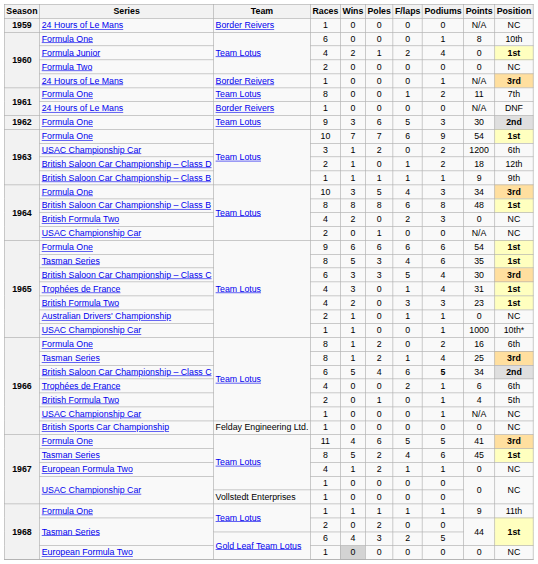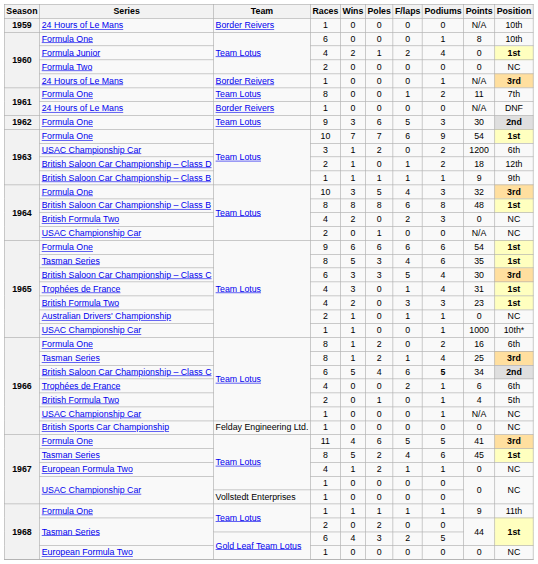 <table class="wikitable" style="font-size: 90%; text-align:center">
 <tr>
 <th>Season</th>
 <th>Series</th>
 <th>Team</th>
 <th>Races</th>
 <th>Wins</th>
 <th>Poles</th>
 <th>F/laps</th>
 <th>Podiums</th>
 <th>Points</th>
 <th>Position</th>
 </tr>
 <tr>
 <th>1959</th>
 <td align=left><a href='#'>24 Hours of Le Mans</a></td>
 <td align=left><a href='#'>Border Reivers</a></td>
 <td>1</td>
 <td>0</td>
 <td>0</td>
 <td>0</td>
 <td>0</td>
 <td>N/A</td>
-<td>NC</td>
+<td>10th</td>
 </tr>
 <tr>
 <th rowspan=4>1960</th>
 <td align=left><a href='#'>Formula One</a></td>
 <td rowspan="3" style="text-align:left"><a href='#'>Team Lotus</a></td>
 <td>6</td>
 <td>0</td>
 <td>0</td>
 <td>0</td>
 <td>1</td>
 <td>8</td>
 <td>10th</td>
 </tr>
 <tr>
 <td align=left><a href='#'>Formula Junior</a></td>
 <td>4</td>
 <td>2</td>
 <td>1</td>
 <td>2</td>
 <td>4</td>
 <td>0</td>
 <td style="background:#FFFFBF"><strong>1st</strong></td>
 </tr>
 <tr>
 <td align=left><a href='#'>Formula Two</a></td>
 <td>2</td>
 <td>0</td>
 <td>0</td>
 <td>0</td>
 <td>0</td>
 <td>0</td>
 <td>NC</td>
 </tr>
 <tr>
 <td align=left><a href='#'>24 Hours of Le Mans</a></td>
 <td align=left><a href='#'>Border Reivers</a></td>
 <td>1</td>
 <td>0</td>
 <td>0</td>
 <td>0</td>
 <td>1</td>
 <td>N/A</td>
 <td style="background:#FFDF9F"><strong>3rd</strong></td>
 </tr>
 <tr>
 <th rowspan=2>1961</th>
 <td align=left><a href='#'>Formula One</a></td>
 <td align=left><a href='#'>Team Lotus</a></td>
 <td>8</td>
 <td>0</td>
 <td>0</td>
 <td>1</td>
 <td>2</td>
 <td>11</td>
 <td>7th</td>
 </tr>
 <tr>
 <td align=left><a href='#'>24 Hours of Le Mans</a></td>
 <td align=left><a href='#'>Border Reivers</a></td>
 <td>1</td>
 <td>0</td>
 <td>0</td>
 <td>0</td>
 <td>0</td>
 <td>N/A</td>
 <td>DNF</td>
 </tr>
 <tr>
 <th>1962</th>
 <td align=left><a href='#'>Formula One</a></td>
 <td align=left><a href='#'>Team Lotus</a></td>
 <td>9</td>
 <td>3</td>
 <td>6</td>
 <td>5</td>
 <td>3</td>
 <td>30</td>
 <td style="background:#DFDFDF"><strong>2nd</strong></td>
 </tr>
 <tr>
 <th rowspan=4>1963</th>
 <td align=left><a href='#'>Formula One</a></td>
 <td rowspan="4" style="text-align:left"><a href='#'>Team Lotus</a></td>
 <td>10</td>
 <td>7</td>
 <td>7</td>
 <td>6</td>
 <td>9</td>
 <td>54</td>
 <td style="background:#FFFFBF"><strong>1st</strong></td>
 </tr>
 <tr>
 <td align=left><a href='#'>USAC Championship Car</a></td>
 <td>3</td>
 <td>1</td>
 <td>2</td>
 <td>0</td>
 <td>2</td>
 <td>1200</td>
 <td>6th</td>
 </tr>
 <tr>
 <td align=left><a href='#'>British Saloon Car Championship – Class D</a></td>
 <td>2</td>
 <td>1</td>
 <td>0</td>
 <td>1</td>
 <td>2</td>
 <td>18</td>
 <td>12th</td>
 </tr>
 <tr>
 <td align=left><a href='#'>British Saloon Car Championship – Class B</a></td>
 <td>1</td>
 <td>1</td>
 <td>1</td>
 <td>1</td>
 <td>1</td>
 <td>9</td>
 <td>9th</td>
 </tr>
 <tr>
 <th rowspan=4>1964</th>
 <td align=left><a href='#'>Formula One</a></td>
 <td rowspan="4" style="text-align:left"><a href='#'>Team Lotus</a></td>
 <td>10</td>
 <td>3</td>
 <td>5</td>
 <td>4</td>
 <td>3</td>
-<td>34</td>
+<td>32</td>
 <td style="background:#FFDF9F"><strong>3rd</strong></td>
 </tr>
 <tr>
 <td align=left><a href='#'>British Saloon Car Championship – Class B</a></td>
 <td>8</td>
 <td>8</td>
 <td>8</td>
 <td>6</td>
 <td>8</td>
 <td>48</td>
 <td style="background:#FFFFBF"><strong>1st</strong></td>
 </tr>
 <tr>
 <td align=left><a href='#'>British Formula Two</a></td>
 <td>4</td>
 <td>2</td>
 <td>0</td>
 <td>2</td>
 <td>3</td>
 <td>0</td>
 <td>NC</td>
 </tr>
 <tr>
 <td align=left><a href='#'>USAC Championship Car</a></td>
 <td>2</td>
 <td>0</td>
 <td>1</td>
 <td>0</td>
 <td>0</td>
 <td>N/A</td>
 <td>NC</td>
 </tr>
 <tr>
 <th rowspan=7>1965</th>
 <td align=left><a href='#'>Formula One</a></td>
 <td rowspan="7" style="text-align:left"><a href='#'>Team Lotus</a></td>
 <td>9</td>
 <td>6</td>
 <td>6</td>
 <td>6</td>
 <td>6</td>
 <td>54</td>
 <td style="background:#FFFFBF"><strong>1st</strong></td>
 </tr>
 <tr>
 <td align=left><a href='#'>Tasman Series</a></td>
 <td>8</td>
 <td>5</td>
 <td>3</td>
 <td>4</td>
 <td>6</td>
 <td>35</td>
 <td style="background:#FFFFBF"><strong>1st</strong></td>
 </tr>
 <tr>
 <td align=left><a href='#'>British Saloon Car Championship – Class C</a></td>
 <td>6</td>
 <td>3</td>
 <td>3</td>
 <td>5</td>
 <td>4</td>
 <td>30</td>
 <td style="background:#FFDF9F"><strong>3rd</strong></td>
 </tr>
 <tr>
 <td align=left><a href='#'>Trophées de France</a></td>
 <td>4</td>
 <td>3</td>
 <td>0</td>
 <td>1</td>
 <td>4</td>
 <td>31</td>
 <td style="background:#FFFFBF"><strong>1st</strong></td>
 </tr>
 <tr>
 <td align=left><a href='#'>British Formula Two</a></td>
 <td>4</td>
 <td>2</td>
 <td>0</td>
 <td>3</td>
 <td>3</td>
 <td>23</td>
 <td style="background:#FFFFBF"><strong>1st</strong></td>
 </tr>
 <tr>
 <td align=left><a href='#'>Australian Drivers' Championship</a></td>
 <td>2</td>
 <td>1</td>
 <td>0</td>
 <td>1</td>
 <td>1</td>
 <td>0</td>
 <td>NC</td>
 </tr>
 <tr>
 <td align=left><a href='#'>USAC Championship Car</a></td>
 <td>1</td>
 <td>1</td>
 <td>0</td>
 <td>0</td>
 <td>1</td>
 <td>1000</td>
 <td>10th*</td>
 </tr>
 <tr>
 <th rowspan=7>1966</th>
 <td align=left><a href='#'>Formula One</a></td>
 <td rowspan="6" style="text-align:left"><a href='#'>Team Lotus</a></td>
 <td>8</td>
 <td>1</td>
 <td>2</td>
 <td>0</td>
 <td>2</td>
 <td>16</td>
 <td>6th</td>
 </tr>
 <tr>
 <td align=left><a href='#'>Tasman Series</a></td>
 <td>8</td>
 <td>1</td>
 <td>2</td>
 <td>1</td>
 <td>4</td>
 <td>25</td>
 <td style="background:#FFDF9F"><strong>3rd</strong></td>
 </tr>
 <tr>
 <td align=left><a href='#'>British Saloon Car Championship – Class C</a></td>
 <td>6</td>
 <td>5</td>
 <td>4</td>
 <td>6</td>
 <td><strong>5</strong></td>
 <td>34</td>
 <td style="background:#DFDFDF"><strong>2nd</strong></td>
 </tr>
 <tr>
 <td align=left><a href='#'>Trophées de France</a></td>
 <td>4</td>
 <td>0</td>
 <td>0</td>
 <td>2</td>
 <td>1</td>
 <td>6</td>
 <td>6th</td>
 </tr>
 <tr>
 <td align=left><a href='#'>British Formula Two</a></td>
 <td>2</td>
 <td>0</td>
 <td>1</td>
 <td>0</td>
 <td>1</td>
 <td>4</td>
 <td>5th</td>
 </tr>
 <tr>
 <td align=left><a href='#'>USAC Championship Car</a></td>
 <td>1</td>
 <td>0</td>
 <td>0</td>
 <td>0</td>
 <td>1</td>
 <td>N/A</td>
 <td>NC</td>
 </tr>
 <tr>
 <td align=left><a href='#'>British Sports Car Championship</a></td>
 <td align=left>Felday Engineering Ltd.</td>
 <td>1</td>
 <td>0</td>
 <td>0</td>
 <td>0</td>
 <td>0</td>
 <td>0</td>
 <td>NC</td>
 </tr>
 <tr>
 <th rowspan=5>1967</th>
 <td align=left><a href='#'>Formula One</a></td>
 <td rowspan="4" style="text-align:left"><a href='#'>Team Lotus</a></td>
 <td>11</td>
 <td>4</td>
 <td>6</td>
 <td>5</td>
 <td>5</td>
 <td>41</td>
 <td style="background:#FFDF9F"><strong>3rd</strong></td>
 </tr>
 <tr>
 <td align=left><a href='#'>Tasman Series</a></td>
 <td>8</td>
 <td>5</td>
 <td>2</td>
 <td>4</td>
 <td>6</td>
 <td>45</td>
 <td style="background:#FFFFBF"><strong>1st</strong></td>
 </tr>
 <tr>
 <td align=left><a href='#'>European Formula Two</a></td>
 <td>4</td>
 <td>1</td>
 <td>2</td>
 <td>1</td>
 <td>1</td>
 <td>0</td>
 <td>NC</td>
 </tr>
 <tr>
 <td rowspan="2" style="text-align:left"><a href='#'>USAC Championship Car</a></td>
 <td>1</td>
 <td>0</td>
 <td>0</td>
 <td>0</td>
 <td>0</td>
 <td rowspan=2>0</td>
 <td rowspan=2>NC</td>
 </tr>
 <tr>
 <td align=left>Vollstedt Enterprises</td>
 <td>1</td>
 <td>0</td>
 <td>0</td>
 <td>0</td>
 <td>0</td>
 </tr>
 <tr>
 <th rowspan=4>1968</th>
 <td align=left><a href='#'>Formula One</a></td>
 <td rowspan="2" style="text-align:left"><a href='#'>Team Lotus</a></td>
 <td>1</td>
 <td>1</td>
 <td>1</td>
 <td>1</td>
 <td>1</td>
 <td>9</td>
 <td>11th</td>
 </tr>
 <tr>
 <td rowspan="2" style="text-align:left"><a href='#'>Tasman Series</a></td>
 <td>2</td>
 <td>0</td>
 <td>2</td>
 <td>0</td>
 <td>0</td>
 <td rowspan=2>44</td>
 <td rowspan="2" style="background:#FFFFBF"><strong>1st</strong></td>
 </tr>
 <tr>
 <td rowspan="2" style="text-align:left"><a href='#'>Gold Leaf Team Lotus</a></td>
 <td>6</td>
 <td>4</td>
 <td>3</td>
 <td>2</td>
 <td>5</td>
 </tr>
 <tr>
 <td align=left><a href='#'>European Formula Two</a></td>
 <td>1</td>
-<td style="background: lightgrey;">0</td>
+<td>0</td>
 <td>0</td>
 <td>0</td>
 <td>0</td>
 <td>0</td>
 <td>NC</td>
 </tr>
 <tr>
 </tr>
 </table>
